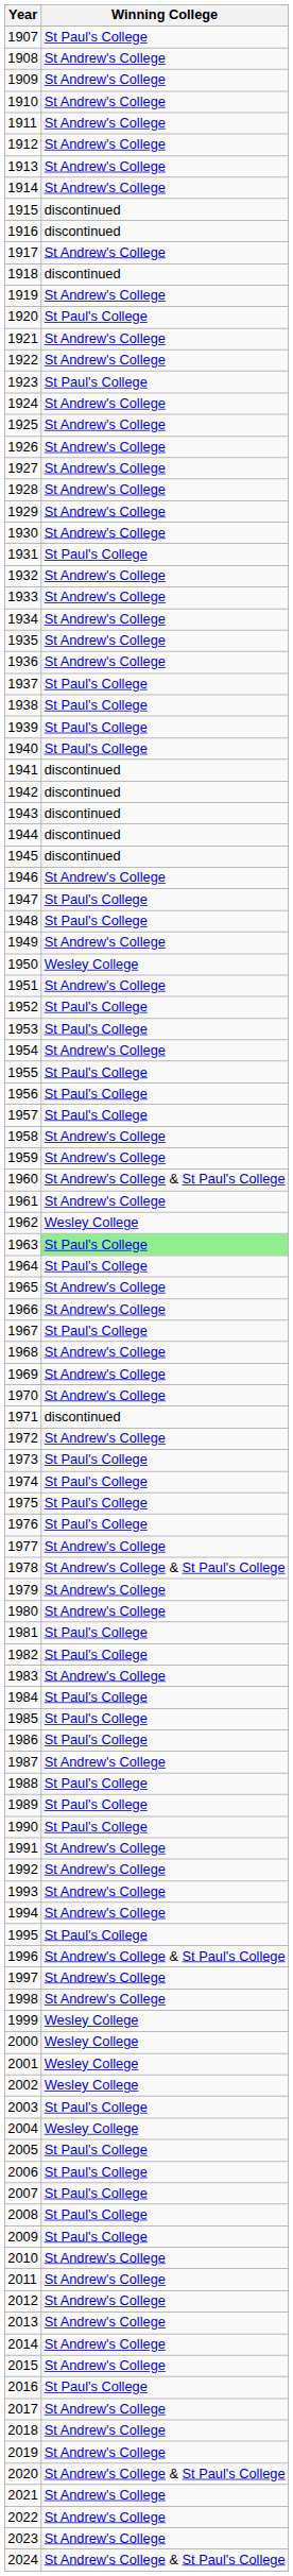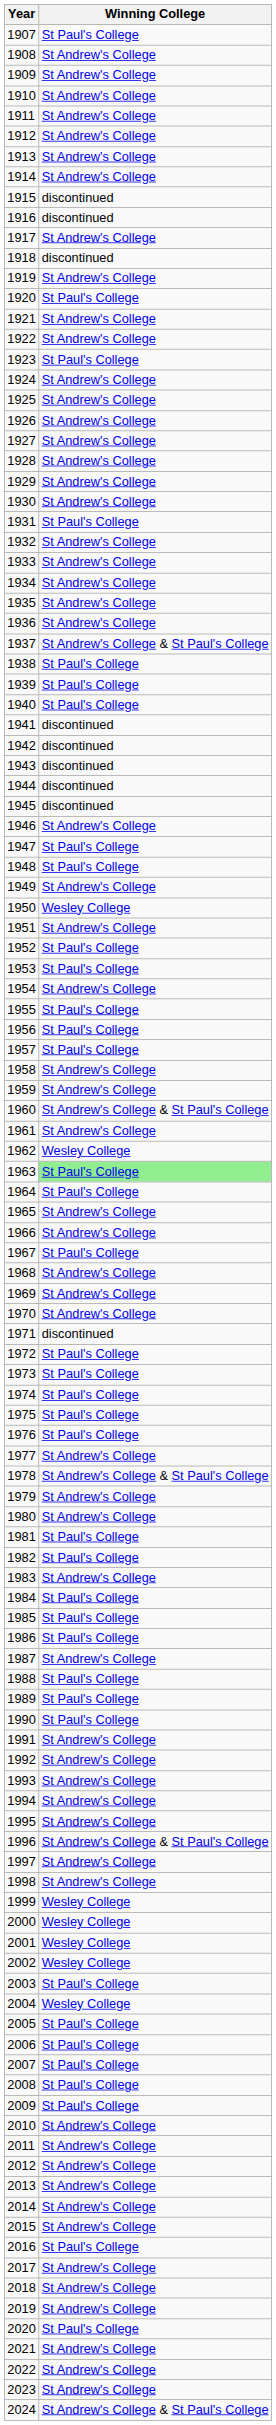 <table class="wikitable">
 <tr bgcolor="#FFCC33">
 <th>Year</th>
 <th>Winning College</th>
 </tr>
 <tr>
 <td>1907</td>
 <td><a href='#'>St Paul's College</a></td>
 </tr>
 <tr>
 <td>1908</td>
 <td><a href='#'>St Andrew's College</a></td>
 </tr>
 <tr>
 <td>1909</td>
 <td><a href='#'>St Andrew's College</a></td>
 </tr>
 <tr>
 <td>1910</td>
 <td><a href='#'>St Andrew's College</a></td>
 </tr>
 <tr>
 <td>1911</td>
 <td><a href='#'>St Andrew's College</a></td>
 </tr>
 <tr>
 <td>1912</td>
 <td><a href='#'>St Andrew's College</a></td>
 </tr>
 <tr>
 <td>1913</td>
 <td><a href='#'>St Andrew's College</a></td>
 </tr>
 <tr>
 <td>1914</td>
 <td><a href='#'>St Andrew's College</a></td>
 </tr>
 <tr>
 <td>1915</td>
 <td>discontinued</td>
 </tr>
 <tr>
 <td>1916</td>
 <td>discontinued</td>
 </tr>
 <tr>
 <td>1917</td>
 <td><a href='#'>St Andrew's College</a></td>
 </tr>
 <tr>
 <td>1918</td>
 <td>discontinued</td>
 </tr>
 <tr>
 <td>1919</td>
 <td><a href='#'>St Andrew's College</a></td>
 </tr>
 <tr>
 <td>1920</td>
 <td><a href='#'>St Paul's College</a></td>
 </tr>
 <tr>
 <td>1921</td>
 <td><a href='#'>St Andrew's College</a></td>
 </tr>
 <tr>
 <td>1922</td>
 <td><a href='#'>St Andrew's College</a></td>
 </tr>
 <tr>
 <td>1923</td>
 <td><a href='#'>St Paul's College</a></td>
 </tr>
 <tr>
 <td>1924</td>
 <td><a href='#'>St Andrew's College</a></td>
 </tr>
 <tr>
 <td>1925</td>
 <td><a href='#'>St Andrew's College</a></td>
 </tr>
 <tr>
 <td>1926</td>
 <td><a href='#'>St Andrew's College</a></td>
 </tr>
 <tr>
 <td>1927</td>
 <td><a href='#'>St Andrew's College</a></td>
 </tr>
 <tr>
 <td>1928</td>
 <td><a href='#'>St Andrew's College</a></td>
 </tr>
 <tr>
 <td>1929</td>
 <td><a href='#'>St Andrew's College</a></td>
 </tr>
 <tr>
 <td>1930</td>
 <td><a href='#'>St Andrew's College</a></td>
 </tr>
 <tr>
 <td>1931</td>
 <td><a href='#'>St Paul's College</a></td>
 </tr>
 <tr>
 <td>1932</td>
 <td><a href='#'>St Andrew's College</a></td>
 </tr>
 <tr>
 <td>1933</td>
 <td><a href='#'>St Andrew's College</a></td>
 </tr>
 <tr>
 <td>1934</td>
 <td><a href='#'>St Andrew's College</a></td>
 </tr>
 <tr>
 <td>1935</td>
 <td><a href='#'>St Andrew's College</a></td>
 </tr>
 <tr>
 <td>1936</td>
 <td><a href='#'>St Andrew's College</a></td>
 </tr>
 <tr>
 <td>1937</td>
-<td><a href='#'>St Paul's College</a></td>
+<td><a href='#'>St Andrew's College</a> & <a href='#'>St Paul's College</a></td>
 </tr>
 <tr>
 <td>1938</td>
 <td><a href='#'>St Paul's College</a></td>
 </tr>
 <tr>
 <td>1939</td>
 <td><a href='#'>St Paul's College</a></td>
 </tr>
 <tr>
 <td>1940</td>
 <td><a href='#'>St Paul's College</a></td>
 </tr>
 <tr>
 <td>1941</td>
 <td>discontinued</td>
 </tr>
 <tr>
 <td>1942</td>
 <td>discontinued</td>
 </tr>
 <tr>
 <td>1943</td>
 <td>discontinued</td>
 </tr>
 <tr>
 <td>1944</td>
 <td>discontinued</td>
 </tr>
 <tr>
 <td>1945</td>
 <td>discontinued</td>
 </tr>
 <tr>
 <td>1946</td>
 <td><a href='#'>St Andrew's College</a></td>
 </tr>
 <tr>
 <td>1947</td>
 <td><a href='#'>St Paul's College</a></td>
 </tr>
 <tr>
 <td>1948</td>
 <td><a href='#'>St Paul's College</a></td>
 </tr>
 <tr>
 <td>1949</td>
 <td><a href='#'>St Andrew's College</a></td>
 </tr>
 <tr>
 <td>1950</td>
 <td><a href='#'>Wesley College</a></td>
 </tr>
 <tr>
 <td>1951</td>
 <td><a href='#'>St Andrew's College</a></td>
 </tr>
 <tr>
 <td>1952</td>
 <td><a href='#'>St Paul's College</a></td>
 </tr>
 <tr>
 <td>1953</td>
 <td><a href='#'>St Paul's College</a></td>
 </tr>
 <tr>
 <td>1954</td>
 <td><a href='#'>St Andrew's College</a></td>
 </tr>
 <tr>
 <td>1955</td>
 <td><a href='#'>St Paul's College</a></td>
 </tr>
 <tr>
 <td>1956</td>
 <td><a href='#'>St Paul's College</a></td>
 </tr>
 <tr>
 <td>1957</td>
 <td><a href='#'>St Paul's College</a></td>
 </tr>
 <tr>
 <td>1958</td>
 <td><a href='#'>St Andrew's College</a></td>
 </tr>
 <tr>
 <td>1959</td>
 <td><a href='#'>St Andrew's College</a></td>
 </tr>
 <tr>
 <td>1960</td>
 <td><a href='#'>St Andrew's College</a> & <a href='#'>St Paul's College</a></td>
 </tr>
 <tr>
 <td>1961</td>
 <td><a href='#'>St Andrew's College</a></td>
 </tr>
 <tr>
 <td>1962</td>
 <td><a href='#'>Wesley College</a></td>
 </tr>
 <tr>
 <td>1963</td>
 <td style="background: lightgreen;"><a href='#'>St Paul's College</a></td>
 </tr>
 <tr>
 <td>1964</td>
 <td><a href='#'>St Paul's College</a></td>
 </tr>
 <tr>
 <td>1965</td>
 <td><a href='#'>St Andrew's College</a></td>
 </tr>
 <tr>
 <td>1966</td>
 <td><a href='#'>St Andrew's College</a></td>
 </tr>
 <tr>
 <td>1967</td>
 <td><a href='#'>St Paul's College</a></td>
 </tr>
 <tr>
 <td>1968</td>
 <td><a href='#'>St Andrew's College</a></td>
 </tr>
 <tr>
 <td>1969</td>
 <td><a href='#'>St Andrew's College</a></td>
 </tr>
 <tr>
 <td>1970</td>
 <td><a href='#'>St Andrew's College</a></td>
 </tr>
 <tr>
 <td>1971</td>
 <td>discontinued</td>
 </tr>
 <tr>
 <td>1972</td>
-<td><a href='#'>St Andrew's College</a></td>
+<td><a href='#'>St Paul's College</a></td>
 </tr>
 <tr>
 <td>1973</td>
 <td><a href='#'>St Paul's College</a></td>
 </tr>
 <tr>
 <td>1974</td>
 <td><a href='#'>St Paul's College</a></td>
 </tr>
 <tr>
 <td>1975</td>
 <td><a href='#'>St Paul's College</a></td>
 </tr>
 <tr>
 <td>1976</td>
 <td><a href='#'>St Paul's College</a></td>
 </tr>
 <tr>
 <td>1977</td>
 <td><a href='#'>St Andrew's College</a></td>
 </tr>
 <tr>
 <td>1978</td>
 <td><a href='#'>St Andrew's College</a> & <a href='#'>St Paul's College</a></td>
 </tr>
 <tr>
 <td>1979</td>
 <td><a href='#'>St Andrew's College</a></td>
 </tr>
 <tr>
 <td>1980</td>
 <td><a href='#'>St Andrew's College</a></td>
 </tr>
 <tr>
 <td>1981</td>
 <td><a href='#'>St Paul's College</a></td>
 </tr>
 <tr>
 <td>1982</td>
 <td><a href='#'>St Paul's College</a></td>
 </tr>
 <tr>
 <td>1983</td>
 <td><a href='#'>St Andrew's College</a></td>
 </tr>
 <tr>
 <td>1984</td>
 <td><a href='#'>St Paul's College</a></td>
 </tr>
 <tr>
 <td>1985</td>
 <td><a href='#'>St Paul's College</a></td>
 </tr>
 <tr>
 <td>1986</td>
 <td><a href='#'>St Paul's College</a></td>
 </tr>
 <tr>
 <td>1987</td>
 <td><a href='#'>St Andrew's College</a></td>
 </tr>
 <tr>
 <td>1988</td>
 <td><a href='#'>St Paul's College</a></td>
 </tr>
 <tr>
 <td>1989</td>
 <td><a href='#'>St Paul's College</a></td>
 </tr>
 <tr>
 <td>1990</td>
 <td><a href='#'>St Paul's College</a></td>
 </tr>
 <tr>
 <td>1991</td>
 <td><a href='#'>St Andrew's College</a></td>
 </tr>
 <tr>
 <td>1992</td>
 <td><a href='#'>St Andrew's College</a></td>
 </tr>
 <tr>
 <td>1993</td>
 <td><a href='#'>St Andrew's College</a></td>
 </tr>
 <tr>
 <td>1994</td>
 <td><a href='#'>St Andrew's College</a></td>
 </tr>
 <tr>
 <td>1995</td>
-<td><a href='#'>St Paul's College</a></td>
+<td><a href='#'>St Andrew's College</a></td>
 </tr>
 <tr>
 <td>1996</td>
 <td><a href='#'>St Andrew's College</a> & <a href='#'>St Paul's College</a></td>
 </tr>
 <tr>
 <td>1997</td>
 <td><a href='#'>St Andrew's College</a></td>
 </tr>
 <tr>
 <td>1998</td>
 <td><a href='#'>St Andrew's College</a></td>
 </tr>
 <tr>
 <td>1999</td>
 <td><a href='#'>Wesley College</a></td>
 </tr>
 <tr>
 <td>2000</td>
 <td><a href='#'>Wesley College</a></td>
 </tr>
 <tr>
 <td>2001</td>
 <td><a href='#'>Wesley College</a></td>
 </tr>
 <tr>
 <td>2002</td>
 <td><a href='#'>Wesley College</a></td>
 </tr>
 <tr>
 <td>2003</td>
 <td><a href='#'>St Paul's College</a></td>
 </tr>
 <tr>
 <td>2004</td>
 <td><a href='#'>Wesley College</a></td>
 </tr>
 <tr>
 <td>2005</td>
 <td><a href='#'>St Paul's College</a></td>
 </tr>
 <tr>
 <td>2006</td>
 <td><a href='#'>St Paul's College</a></td>
 </tr>
 <tr>
 <td>2007</td>
 <td><a href='#'>St Paul's College</a></td>
 </tr>
 <tr>
 <td>2008</td>
 <td><a href='#'>St Paul's College</a></td>
 </tr>
 <tr>
 <td>2009</td>
 <td><a href='#'>St Paul's College</a></td>
 </tr>
 <tr>
 <td>2010</td>
 <td><a href='#'>St Andrew's College</a></td>
 </tr>
 <tr>
 <td>2011</td>
 <td><a href='#'>St Andrew's College</a></td>
 </tr>
 <tr>
 <td>2012</td>
 <td><a href='#'>St Andrew's College</a></td>
 </tr>
 <tr>
 <td>2013</td>
 <td><a href='#'>St Andrew's College</a></td>
 </tr>
 <tr>
 <td>2014</td>
 <td><a href='#'>St Andrew's College</a></td>
 </tr>
 <tr>
 <td>2015</td>
 <td><a href='#'>St Andrew's College</a></td>
 </tr>
 <tr>
 <td>2016</td>
 <td><a href='#'>St Paul's College</a></td>
 </tr>
 <tr>
 <td>2017</td>
 <td><a href='#'>St Andrew's College</a></td>
 </tr>
 <tr>
 <td>2018</td>
 <td><a href='#'>St Andrew's College</a></td>
 </tr>
 <tr>
 <td>2019</td>
 <td><a href='#'>St Andrew's College</a></td>
 </tr>
 <tr>
 <td>2020</td>
-<td><a href='#'>St Andrew's College</a> & <a href='#'>St Paul's College</a></td>
+<td><a href='#'>St Paul's College</a></td>
 </tr>
 <tr>
 <td>2021</td>
 <td><a href='#'>St Andrew's College</a></td>
 </tr>
 <tr>
 <td>2022</td>
 <td><a href='#'>St Andrew's College</a></td>
 </tr>
 <tr>
 <td>2023</td>
 <td><a href='#'>St Andrew's College</a></td>
 </tr>
 <tr>
 <td>2024</td>
 <td><a href='#'>St Andrew's College</a> & <a href='#'>St Paul's College</a></td>
 </tr>
 </table>
